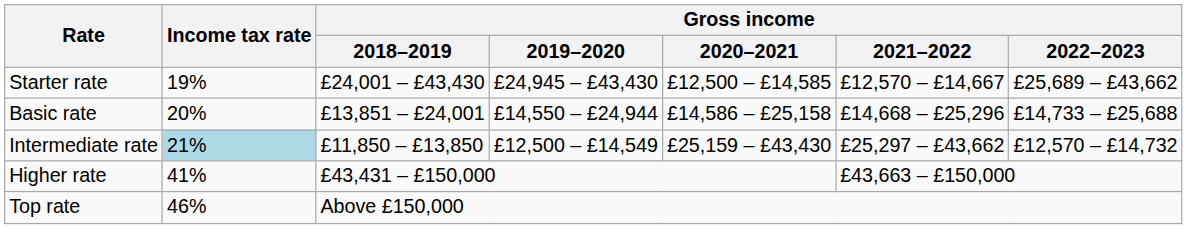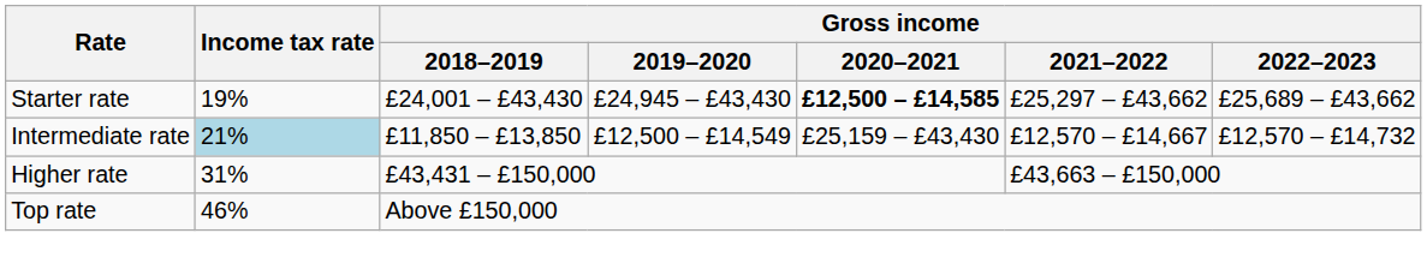 <table class="wikitable">
 <tr>
 <th rowspan="2">Rate</th>
 <th rowspan="2">Income tax rate</th>
 <th colspan="5">Gross income</th>
 </tr>
 <tr>
 <th>2018–2019</th>
 <th>2019–2020</th>
 <th>2020–2021</th>
 <th>2021–2022</th>
 <th>2022–2023</th>
 </tr>
 <tr>
 <td>Starter rate</td>
 <td>19%</td>
 <td>£24,001 – £43,430</td>
 <td>£24,945 – £43,430</td>
-<td>£12,500 – £14,585</td>
-<td>£12,570 – £14,667</td>
+<td><strong>£12,500 – £14,585</strong></td>
+<td>£25,297 – £43,662</td>
 <td>£25,689 – £43,662</td>
-</tr>
-<tr>
-<td>Basic rate</td>
-<td>20%</td>
-<td>£13,851 – £24,001</td>
-<td>£14,550 – £24,944</td>
-<td>£14,586 – £25,158</td>
-<td>£14,668 – £25,296</td>
-<td>£14,733 – £25,688</td>
 </tr>
 <tr>
 <td>Intermediate rate</td>
 <td style="background: lightblue;">21%</td>
 <td>£11,850 – £13,850</td>
 <td>£12,500 – £14,549</td>
 <td>£25,159 – £43,430</td>
-<td>£25,297 – £43,662</td>
+<td>£12,570 – £14,667</td>
 <td>£12,570 – £14,732</td>
 </tr>
 <tr>
 <td>Higher rate</td>
-<td>41%</td>
+<td>31%</td>
 <td colspan="3">£43,431 – £150,000</td>
 <td colspan="2">£43,663 – £150,000</td>
 </tr>
 <tr>
 <td>Top rate</td>
 <td>46%</td>
 <td colspan="5">Above £150,000</td>
 </tr>
 </table>
